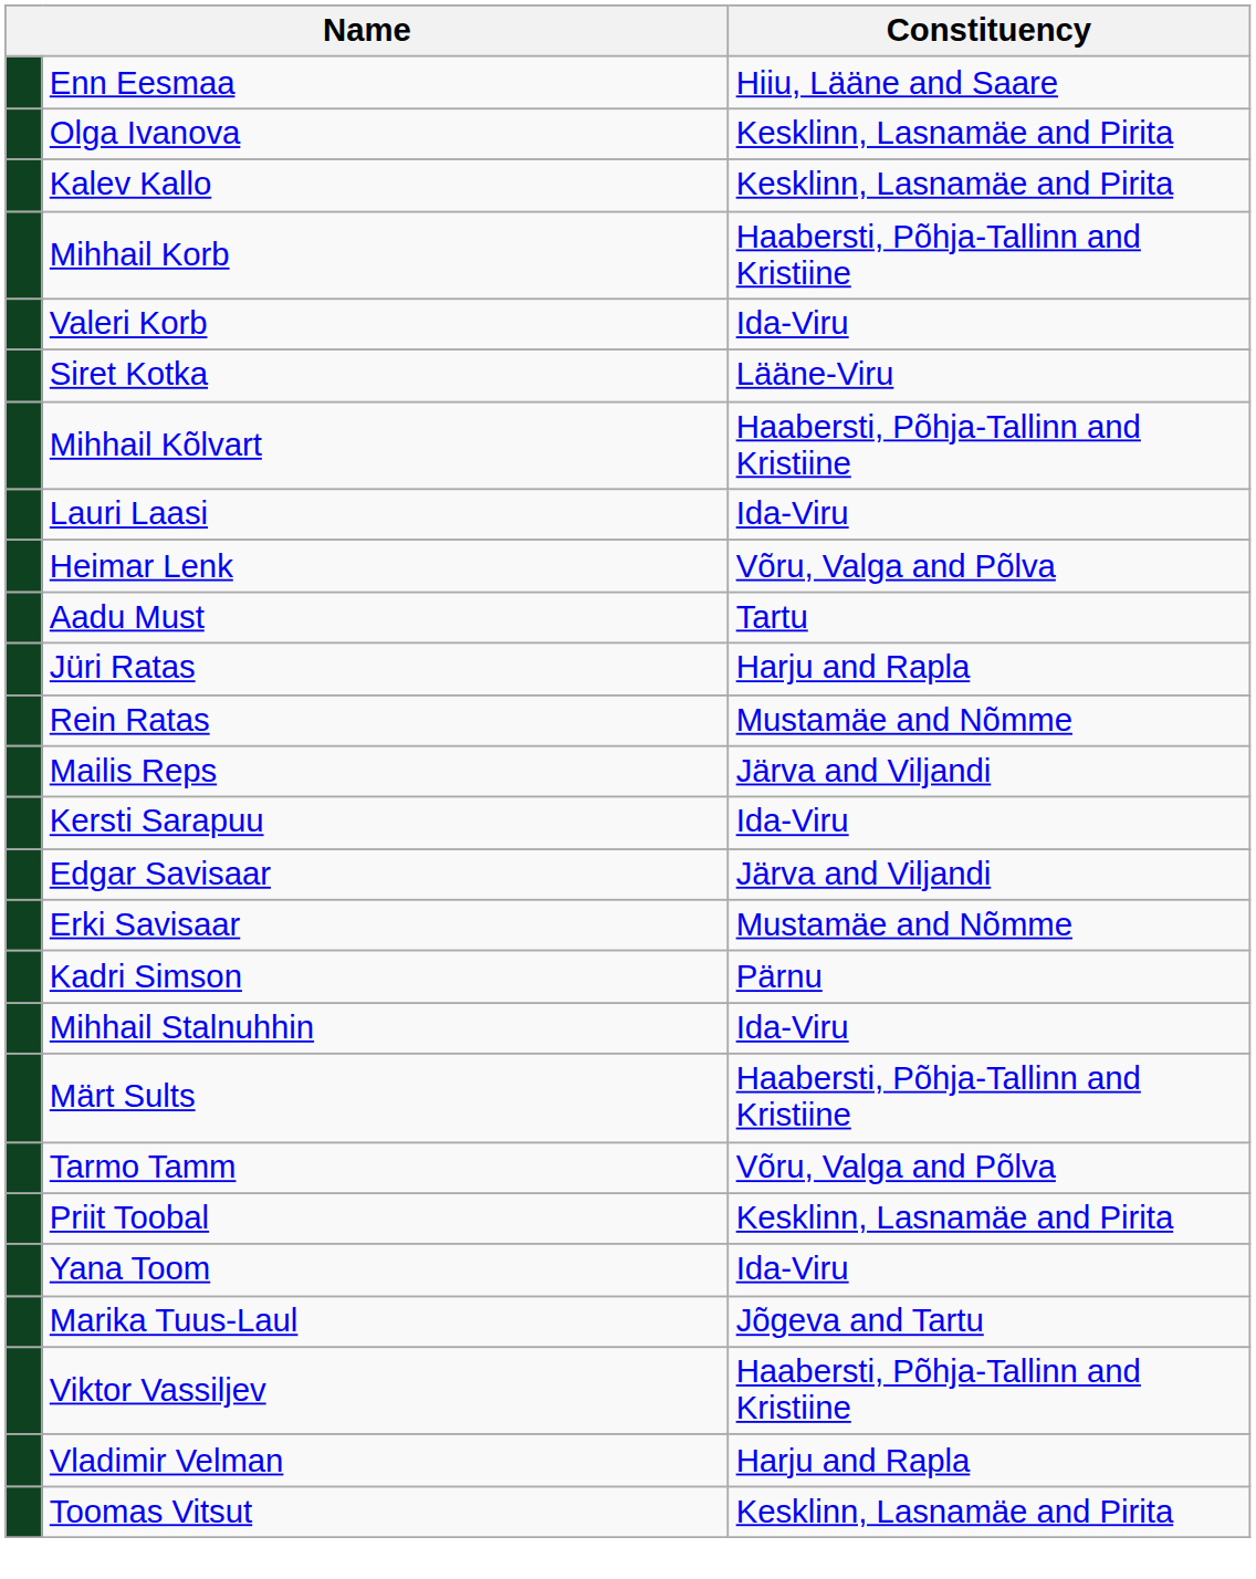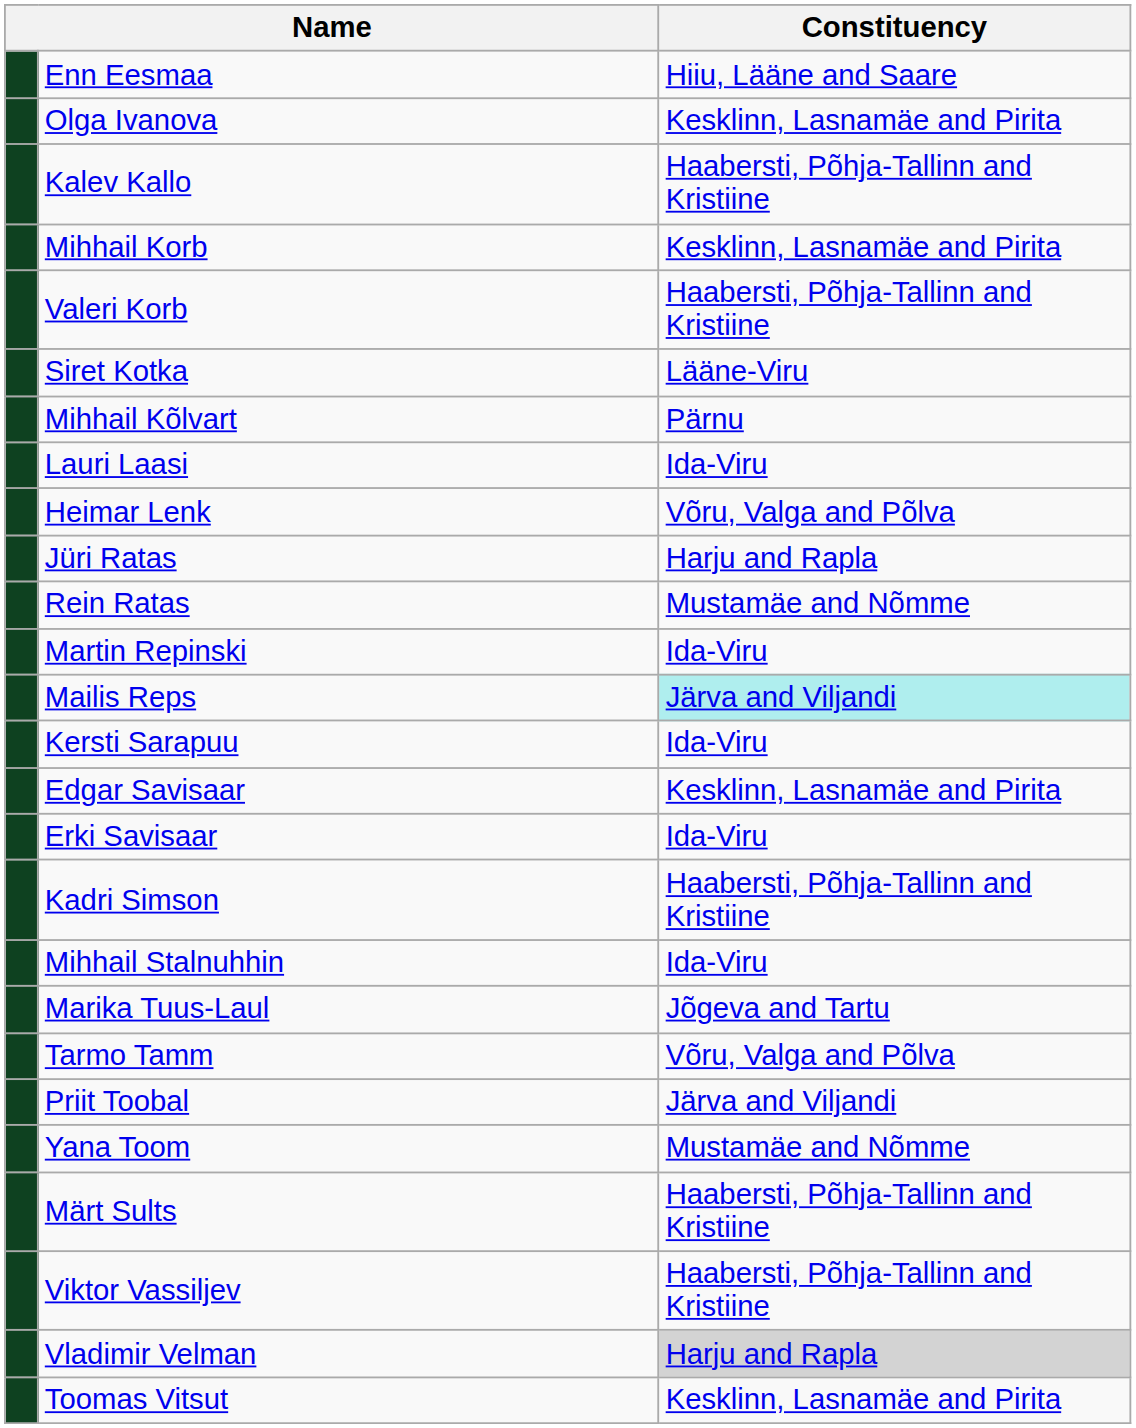 <table class="wikitable collapsible collapsed">
 <tr>
 <th colspan=2 width=350>Name</th>
 <th width=250>Constituency</th>
 </tr>
 <tr>
 <td style="background-color:#0E4120"></td>
 <td><a href='#'>Enn Eesmaa</a></td>
 <td><a href='#'>Hiiu, Lääne and Saare</a></td>
 </tr>
 <tr>
 <td style="background-color:#0E4120"></td>
 <td><a href='#'>Olga Ivanova</a></td>
 <td><a href='#'>Kesklinn, Lasnamäe and Pirita</a></td>
 </tr>
 <tr>
 <td style="background-color:#0E4120"></td>
 <td><a href='#'>Kalev Kallo</a></td>
+<td><a href='#'>Haabersti, Põhja-Tallinn and Kristiine</a></td>
+</tr>
+<tr>
+<td style="background-color:#0E4120"></td>
+<td><a href='#'>Mihhail Korb</a></td>
 <td><a href='#'>Kesklinn, Lasnamäe and Pirita</a></td>
 </tr>
 <tr>
 <td style="background-color:#0E4120"></td>
-<td><a href='#'>Mihhail Korb</a></td>
+<td><a href='#'>Valeri Korb</a></td>
 <td><a href='#'>Haabersti, Põhja-Tallinn and Kristiine</a></td>
-</tr>
-<tr>
-<td style="background-color:#0E4120"></td>
-<td><a href='#'>Valeri Korb</a></td>
-<td><a href='#'>Ida-Viru</a></td>
 </tr>
 <tr>
 <td style="background-color:#0E4120"></td>
 <td><a href='#'>Siret Kotka</a></td>
 <td><a href='#'>Lääne-Viru</a></td>
 </tr>
 <tr>
 <td style="background-color:#0E4120"></td>
 <td><a href='#'>Mihhail Kõlvart</a></td>
-<td><a href='#'>Haabersti, Põhja-Tallinn and Kristiine</a></td>
+<td><a href='#'>Pärnu</a></td>
 </tr>
 <tr>
 <td style="background-color:#0E4120"></td>
 <td><a href='#'>Lauri Laasi</a></td>
 <td><a href='#'>Ida-Viru</a></td>
 </tr>
 <tr>
 <td style="background-color:#0E4120"></td>
 <td><a href='#'>Heimar Lenk</a></td>
 <td><a href='#'>Võru, Valga and Põlva</a></td>
 </tr>
 <tr>
 <td style="background-color:#0E4120"></td>
-<td><a href='#'>Aadu Must</a></td>
-<td><a href='#'>Tartu</a></td>
-</tr>
-<tr>
-<td style="background-color:#0E4120"></td>
 <td><a href='#'>Jüri Ratas</a></td>
 <td><a href='#'>Harju and Rapla</a></td>
 </tr>
 <tr>
 <td style="background-color:#0E4120"></td>
 <td><a href='#'>Rein Ratas</a></td>
 <td><a href='#'>Mustamäe and Nõmme</a></td>
 </tr>
 <tr>
 <td style="background-color:#0E4120"></td>
+<td><a href='#'>Martin Repinski</a></td>
+<td><a href='#'>Ida-Viru</a></td>
+</tr>
+<tr>
+<td style="background-color:#0E4120"></td>
 <td><a href='#'>Mailis Reps</a></td>
-<td><a href='#'>Järva and Viljandi</a></td>
+<td style="background: paleturquoise;"><a href='#'>Järva and Viljandi</a></td>
 </tr>
 <tr>
 <td style="background-color:#0E4120"></td>
 <td><a href='#'>Kersti Sarapuu</a></td>
 <td><a href='#'>Ida-Viru</a></td>
 </tr>
 <tr>
 <td style="background-color:#0E4120"></td>
 <td><a href='#'>Edgar Savisaar</a></td>
-<td><a href='#'>Järva and Viljandi</a></td>
+<td><a href='#'>Kesklinn, Lasnamäe and Pirita</a></td>
 </tr>
 <tr>
 <td style="background-color:#0E4120"></td>
 <td><a href='#'>Erki Savisaar</a></td>
-<td><a href='#'>Mustamäe and Nõmme</a></td>
+<td><a href='#'>Ida-Viru</a></td>
 </tr>
 <tr>
 <td style="background-color:#0E4120"></td>
 <td><a href='#'>Kadri Simson</a></td>
-<td><a href='#'>Pärnu</a></td>
+<td><a href='#'>Haabersti, Põhja-Tallinn and Kristiine</a></td>
 </tr>
 <tr>
 <td style="background-color:#0E4120"></td>
 <td><a href='#'>Mihhail Stalnuhhin</a></td>
 <td><a href='#'>Ida-Viru</a></td>
 </tr>
 <tr>
 <td style="background-color:#0E4120"></td>
-<td><a href='#'>Märt Sults</a></td>
-<td><a href='#'>Haabersti, Põhja-Tallinn and Kristiine</a></td>
+<td><a href='#'>Marika Tuus-Laul</a></td>
+<td><a href='#'>Jõgeva and Tartu</a></td>
 </tr>
 <tr>
 <td style="background-color:#0E4120"></td>
 <td><a href='#'>Tarmo Tamm</a></td>
 <td><a href='#'>Võru, Valga and Põlva</a></td>
 </tr>
 <tr>
 <td style="background-color:#0E4120"></td>
 <td><a href='#'>Priit Toobal</a></td>
-<td><a href='#'>Kesklinn, Lasnamäe and Pirita</a></td>
+<td><a href='#'>Järva and Viljandi</a></td>
 </tr>
 <tr>
 <td style="background-color:#0E4120"></td>
 <td><a href='#'>Yana Toom</a></td>
-<td><a href='#'>Ida-Viru</a></td>
+<td><a href='#'>Mustamäe and Nõmme</a></td>
 </tr>
 <tr>
 <td style="background-color:#0E4120"></td>
-<td><a href='#'>Marika Tuus-Laul</a></td>
-<td><a href='#'>Jõgeva and Tartu</a></td>
+<td><a href='#'>Märt Sults</a></td>
+<td><a href='#'>Haabersti, Põhja-Tallinn and Kristiine</a></td>
 </tr>
 <tr>
 <td style="background-color:#0E4120"></td>
 <td><a href='#'>Viktor Vassiljev</a></td>
 <td><a href='#'>Haabersti, Põhja-Tallinn and Kristiine</a></td>
 </tr>
 <tr>
 <td style="background-color:#0E4120"></td>
 <td><a href='#'>Vladimir Velman</a></td>
-<td><a href='#'>Harju and Rapla</a></td>
+<td style="background: lightgrey;"><a href='#'>Harju and Rapla</a></td>
 </tr>
 <tr>
 <td style="background-color:#0E4120"></td>
 <td><a href='#'>Toomas Vitsut</a></td>
 <td><a href='#'>Kesklinn, Lasnamäe and Pirita</a></td>
 </tr>
 </table>
